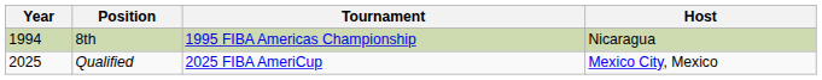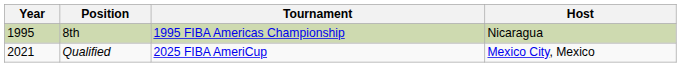 <table class="wikitable" style="width:70%;">
 <tr>
 <th>Year</th>
 <th>Position</th>
 <th>Tournament</th>
 <th>Host</th>
 </tr>
 <tr style="background:#CEDAB0">
-<td>1994</td>
+<td>1995</td>
 <td>8th</td>
 <td><a href='#'>1995 FIBA Americas Championship</a></td>
 <td>Nicaragua</td>
 </tr>
 <tr style="background:">
-<td>2025</td>
+<td>2021</td>
 <td><em>Qualified</em></td>
 <td><a href='#'>2025 FIBA AmeriCup</a></td>
 <td><a href='#'>Mexico City</a>, Mexico</td>
 </tr>
 </table>
